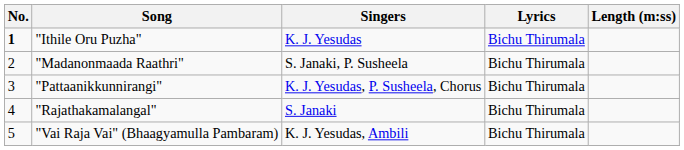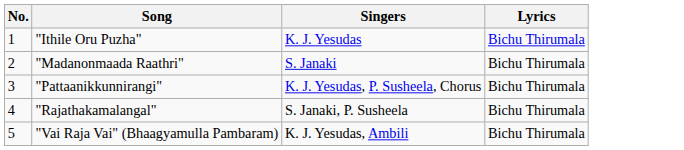 <table class="wikitable" style="font-size:95%;">
 <tr>
 <th>No.</th>
 <th>Song</th>
 <th>Singers</th>
 <th>Lyrics</th>
-<th>Length (m:ss)</th>
 </tr>
 <tr>
-<td><strong>1</strong></td>
+<td>1</td>
 <td>"Ithile Oru Puzha"</td>
 <td><a href='#'>K. J. Yesudas</a></td>
 <td><a href='#'>Bichu Thirumala</a></td>
-<td></td>
 </tr>
 <tr>
 <td>2</td>
 <td>"Madanonmaada Raathri"</td>
-<td>S. Janaki, P. Susheela</td>
+<td><a href='#'>S. Janaki</a></td>
 <td>Bichu Thirumala</td>
-<td></td>
 </tr>
 <tr>
 <td>3</td>
 <td>"Pattaanikkunnirangi"</td>
 <td><a href='#'>K. J. Yesudas</a>, <a href='#'>P. Susheela</a>, Chorus</td>
 <td>Bichu Thirumala</td>
-<td></td>
 </tr>
 <tr>
 <td>4</td>
 <td>"Rajathakamalangal"</td>
-<td><a href='#'>S. Janaki</a></td>
+<td>S. Janaki, P. Susheela</td>
 <td>Bichu Thirumala</td>
-<td></td>
 </tr>
 <tr>
 <td>5</td>
 <td>"Vai Raja Vai" (Bhaagyamulla Pambaram)</td>
 <td>K. J. Yesudas, <a href='#'>Ambili</a></td>
 <td>Bichu Thirumala</td>
-<td></td>
 </tr>
 </table>
